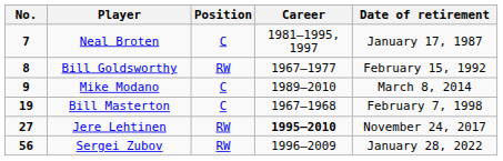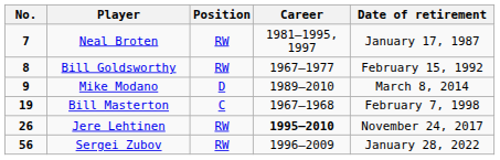 <table class="wikitable sortable" style="text-align:center">
 <tr>
 <th style="width:40px;">No.</th>
 <th style="width:150px;">Player</th>
 <th style="width:40px;">Position</th>
 <th style="width:100px;">Career</th>
 <th style="width:150px;">Date of retirement</th>
 </tr>
 <tr>
 <td><strong>7</strong></td>
 <td><a href='#'>Neal Broten</a></td>
-<td><a href='#'>C</a></td>
+<td><a href='#'>RW</a></td>
 <td>1981–1995, 1997</td>
 <td>January 17, 1987</td>
 </tr>
 <tr>
 <td><strong>8</strong></td>
 <td><a href='#'>Bill Goldsworthy</a></td>
 <td><a href='#'>RW</a></td>
 <td>1967–1977</td>
 <td>February 15, 1992</td>
 </tr>
 <tr>
 <td><strong>9</strong></td>
 <td><a href='#'>Mike Modano</a></td>
-<td><a href='#'>C</a></td>
+<td><a href='#'>D</a></td>
 <td>1989–2010</td>
 <td>March 8, 2014</td>
 </tr>
 <tr>
 <td><strong>19</strong></td>
 <td><a href='#'>Bill Masterton</a></td>
 <td><a href='#'>C</a></td>
 <td>1967–1968</td>
 <td>February 7, 1998</td>
 </tr>
 <tr>
-<td><strong>27</strong></td>
+<td><strong>26</strong></td>
 <td><a href='#'>Jere Lehtinen</a></td>
 <td><a href='#'>RW</a></td>
 <td><strong>1995–2010</strong></td>
 <td>November 24, 2017</td>
 </tr>
 <tr>
 <td><strong>56</strong></td>
 <td><a href='#'>Sergei Zubov</a></td>
 <td><a href='#'>RW</a></td>
 <td>1996–2009</td>
 <td>January 28, 2022</td>
 </tr>
 </table>
